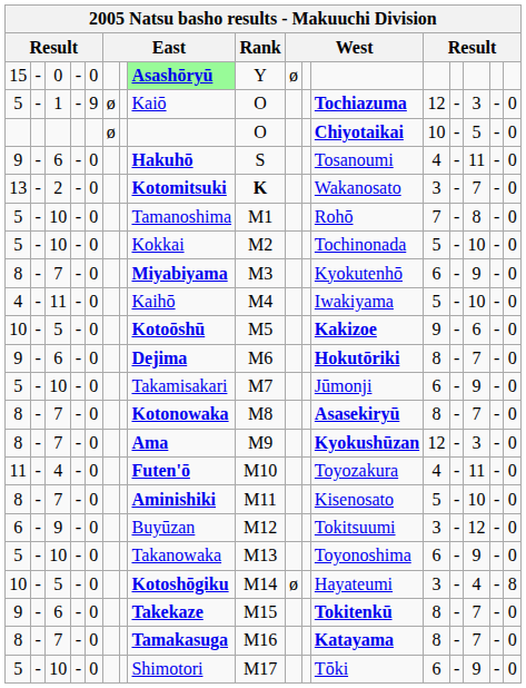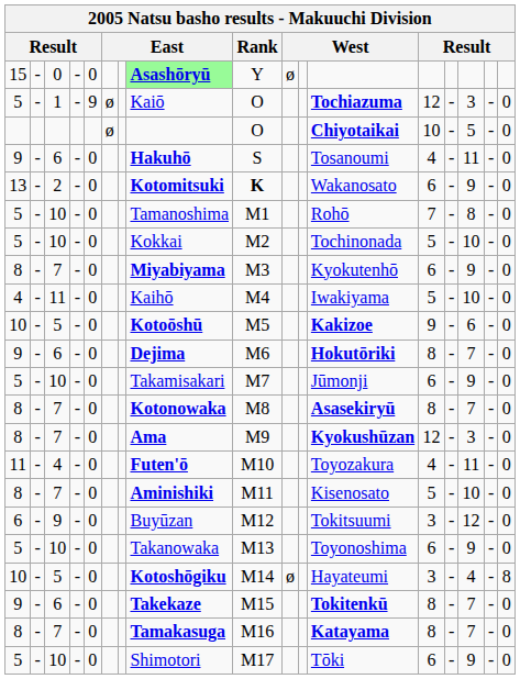 <table class="wikitable">
 <tr>
 <th colspan="17">2005 Natsu basho results - Makuuchi Division</th>
 </tr>
 <tr>
 <th colspan="5">Result</th>
 <th colspan="3">East</th>
 <th>Rank</th>
 <th colspan="3">West</th>
 <th colspan="5">Result</th>
 </tr>
 <tr>
 <td align=center>15</td>
 <td align=center>-</td>
 <td align=center>0</td>
 <td align=center>-</td>
 <td align=center>0</td>
 <td align=center></td>
 <td align=center></td>
 <td style="background: PaleGreen;"><strong><a href='#'>Asashōryū</a></strong></td>
 <td align=center>Y</td>
 <td align=center>ø</td>
 <td align=center></td>
 <td></td>
 <td align=center></td>
 <td align=center></td>
 <td align=center></td>
 <td align=center></td>
 <td align=center></td>
 </tr>
 <tr>
 <td align=center>5</td>
 <td align=center>-</td>
 <td align=center>1</td>
 <td align=center>-</td>
 <td align=center>9</td>
 <td align=center>ø</td>
 <td align=center></td>
 <td><a href='#'>Kaiō</a></td>
 <td align=center>O</td>
 <td align=center></td>
 <td align=center></td>
 <td><strong><a href='#'>Tochiazuma</a></strong></td>
 <td align=center>12</td>
 <td align=center>-</td>
 <td align=center>3</td>
 <td align=center>-</td>
 <td align=center>0</td>
 </tr>
 <tr>
 <td align=center></td>
 <td align=center></td>
 <td align=center></td>
 <td align=center></td>
 <td align=center></td>
 <td align=center>ø</td>
 <td align=center></td>
 <td></td>
 <td align=center>O</td>
 <td align=center></td>
 <td align=center></td>
 <td><strong><a href='#'>Chiyotaikai</a></strong></td>
 <td align=center>10</td>
 <td align=center>-</td>
 <td align=center>5</td>
 <td align=center>-</td>
 <td align=center>0</td>
 </tr>
 <tr>
 <td align=center>9</td>
 <td align=center>-</td>
 <td align=center>6</td>
 <td align=center>-</td>
 <td align=center>0</td>
 <td align=center></td>
 <td align=center></td>
 <td><strong><a href='#'>Hakuhō</a></strong></td>
 <td align=center>S</td>
 <td align=center></td>
 <td align=center></td>
 <td><a href='#'>Tosanoumi</a></td>
 <td align=center>4</td>
 <td align=center>-</td>
 <td align=center>11</td>
 <td align=center>-</td>
 <td align=center>0</td>
 </tr>
 <tr>
 <td align=center>13</td>
 <td align=center>-</td>
 <td align=center>2</td>
 <td align=center>-</td>
 <td align=center>0</td>
 <td align=center></td>
 <td align=center></td>
 <td><a href='#'><strong>Kotomitsuki</strong></a></td>
 <td align=center><strong>K</strong></td>
 <td align=center></td>
 <td align=center></td>
 <td><a href='#'>Wakanosato</a></td>
-<td align=center>3</td>
+<td align=center>6</td>
 <td align=center>-</td>
-<td align=center>7</td>
+<td align=center>9</td>
 <td align=center>-</td>
 <td align=center>0</td>
 </tr>
 <tr>
 <td align=center>5</td>
 <td align=center>-</td>
 <td align=center>10</td>
 <td align=center>-</td>
 <td align=center>0</td>
 <td align=center></td>
 <td align=center></td>
 <td><a href='#'>Tamanoshima</a></td>
 <td align=center>M1</td>
 <td align=center></td>
 <td align=center></td>
 <td><a href='#'>Rohō</a></td>
 <td align=center>7</td>
 <td align=center>-</td>
 <td align=center>8</td>
 <td align=center>-</td>
 <td align=center>0</td>
 </tr>
 <tr>
 <td align=center>5</td>
 <td align=center>-</td>
 <td align=center>10</td>
 <td align=center>-</td>
 <td align=center>0</td>
 <td align=center></td>
 <td align=center></td>
 <td><a href='#'>Kokkai</a></td>
 <td align=center>M2</td>
 <td align=center></td>
 <td align=center></td>
 <td><a href='#'>Tochinonada</a></td>
 <td align=center>5</td>
 <td align=center>-</td>
 <td align=center>10</td>
 <td align=center>-</td>
 <td align=center>0</td>
 </tr>
 <tr>
 <td align=center>8</td>
 <td align=center>-</td>
 <td align=center>7</td>
 <td align=center>-</td>
 <td align=center>0</td>
 <td align=center></td>
 <td align=center></td>
 <td><a href='#'><strong>Miyabiyama</strong></a></td>
 <td align=center>M3</td>
 <td align=center></td>
 <td align=center></td>
 <td><a href='#'>Kyokutenhō</a></td>
 <td align=center>6</td>
 <td align=center>-</td>
 <td align=center>9</td>
 <td align=center>-</td>
 <td align=center>0</td>
 </tr>
 <tr>
 <td align=center>4</td>
 <td align=center>-</td>
 <td align=center>11</td>
 <td align=center>-</td>
 <td align=center>0</td>
 <td align=center></td>
 <td align=center></td>
 <td><a href='#'>Kaihō</a></td>
 <td align=center>M4</td>
 <td align=center></td>
 <td align=center></td>
 <td><a href='#'>Iwakiyama</a></td>
 <td align=center>5</td>
 <td align=center>-</td>
 <td align=center>10</td>
 <td align=center>-</td>
 <td align=center>0</td>
 </tr>
 <tr>
 <td align=center>10</td>
 <td align=center>-</td>
 <td align=center>5</td>
 <td align=center>-</td>
 <td align=center>0</td>
 <td align=center></td>
 <td align=center></td>
 <td><strong><a href='#'>Kotoōshū</a></strong></td>
 <td align=center>M5</td>
 <td align=center></td>
 <td align=center></td>
 <td><a href='#'><strong>Kakizoe</strong></a></td>
 <td align=center>9</td>
 <td align=center>-</td>
 <td align=center>6</td>
 <td align=center>-</td>
 <td align=center>0</td>
 </tr>
 <tr>
 <td align=center>9</td>
 <td align=center>-</td>
 <td align=center>6</td>
 <td align=center>-</td>
 <td align=center>0</td>
 <td align=center></td>
 <td align=center></td>
 <td><a href='#'><strong>Dejima</strong></a></td>
 <td align=center>M6</td>
 <td align=center></td>
 <td align=center></td>
 <td><a href='#'><strong>Hokutōriki</strong></a></td>
 <td align=center>8</td>
 <td align=center>-</td>
 <td align=center>7</td>
 <td align=center>-</td>
 <td align=center>0</td>
 </tr>
 <tr>
 <td align=center>5</td>
 <td align=center>-</td>
 <td align=center>10</td>
 <td align=center>-</td>
 <td align=center>0</td>
 <td align=center></td>
 <td align=center></td>
 <td><a href='#'>Takamisakari</a></td>
 <td align=center>M7</td>
 <td align=center></td>
 <td align=center></td>
 <td><a href='#'>Jūmonji</a></td>
 <td align=center>6</td>
 <td align=center>-</td>
 <td align=center>9</td>
 <td align=center>-</td>
 <td align=center>0</td>
 </tr>
 <tr>
 <td align=center>8</td>
 <td align=center>-</td>
 <td align=center>7</td>
 <td align=center>-</td>
 <td align=center>0</td>
 <td align=center></td>
 <td align=center></td>
 <td><a href='#'><strong>Kotonowaka</strong></a></td>
 <td align=center>M8</td>
 <td align=center></td>
 <td align=center></td>
 <td><a href='#'><strong>Asasekiryū</strong></a></td>
 <td align=center>8</td>
 <td align=center>-</td>
 <td align=center>7</td>
 <td align=center>-</td>
 <td align=center>0</td>
 </tr>
 <tr>
 <td align=center>8</td>
 <td align=center>-</td>
 <td align=center>7</td>
 <td align=center>-</td>
 <td align=center>0</td>
 <td align=center></td>
 <td align=center></td>
 <td><strong><a href='#'>Ama</a></strong></td>
 <td align=center>M9</td>
 <td align=center></td>
 <td align=center></td>
 <td><a href='#'><strong>Kyokushūzan</strong></a></td>
 <td align=center>12</td>
 <td align=center>-</td>
 <td align=center>3</td>
 <td align=center>-</td>
 <td align=center>0</td>
 </tr>
 <tr>
 <td align=center>11</td>
 <td align=center>-</td>
 <td align=center>4</td>
 <td align=center>-</td>
 <td align=center>0</td>
 <td align=center></td>
 <td align=center></td>
 <td><a href='#'><strong>Futen'ō</strong></a></td>
 <td align=center>M10</td>
 <td align=center></td>
 <td align=center></td>
 <td><a href='#'>Toyozakura</a></td>
 <td align=center>4</td>
 <td align=center>-</td>
 <td align=center>11</td>
 <td align=center>-</td>
 <td align=center>0</td>
 </tr>
 <tr>
 <td align=center>8</td>
 <td align=center>-</td>
 <td align=center>7</td>
 <td align=center>-</td>
 <td align=center>0</td>
 <td align=center></td>
 <td align=center></td>
 <td><a href='#'><strong>Aminishiki</strong></a></td>
 <td align=center>M11</td>
 <td align=center></td>
 <td align=center></td>
 <td><a href='#'>Kisenosato</a></td>
 <td align=center>5</td>
 <td align=center>-</td>
 <td align=center>10</td>
 <td align=center>-</td>
 <td align=center>0</td>
 </tr>
 <tr>
 <td align=center>6</td>
 <td align=center>-</td>
 <td align=center>9</td>
 <td align=center>-</td>
 <td align=center>0</td>
 <td align=center></td>
 <td align=center></td>
 <td><a href='#'>Buyūzan</a></td>
 <td align=center>M12</td>
 <td align=center></td>
 <td align=center></td>
 <td><a href='#'>Tokitsuumi</a></td>
 <td align=center>3</td>
 <td align=center>-</td>
 <td align=center>12</td>
 <td align=center>-</td>
 <td align=center>0</td>
 </tr>
 <tr>
 <td align=center>5</td>
 <td align=center>-</td>
 <td align=center>10</td>
 <td align=center>-</td>
 <td align=center>0</td>
 <td align=center></td>
 <td align=center></td>
 <td><a href='#'>Takanowaka</a></td>
 <td align=center>M13</td>
 <td align=center></td>
 <td align=center></td>
 <td><a href='#'>Toyonoshima</a></td>
 <td align=center>6</td>
 <td align=center>-</td>
 <td align=center>9</td>
 <td align=center>-</td>
 <td align=center>0</td>
 </tr>
 <tr>
 <td align=center>10</td>
 <td align=center>-</td>
 <td align=center>5</td>
 <td align=center>-</td>
 <td align=center>0</td>
 <td align=center></td>
 <td align=center></td>
 <td><a href='#'><strong>Kotoshōgiku</strong></a></td>
 <td align=center>M14</td>
 <td align=center>ø</td>
 <td align=center></td>
 <td><a href='#'>Hayateumi</a></td>
 <td align=center>3</td>
 <td align=center>-</td>
 <td align=center>4</td>
 <td align=center>-</td>
 <td align=center>8</td>
 </tr>
 <tr>
 <td align=center>9</td>
 <td align=center>-</td>
 <td align=center>6</td>
 <td align=center>-</td>
 <td align=center>0</td>
 <td align=center></td>
 <td align=center></td>
 <td><a href='#'><strong>Takekaze</strong></a></td>
 <td align=center>M15</td>
 <td align=center></td>
 <td align=center></td>
 <td><a href='#'><strong>Tokitenkū</strong></a></td>
 <td align=center>8</td>
 <td align=center>-</td>
 <td align=center>7</td>
 <td align=center>-</td>
 <td align=center>0</td>
 </tr>
 <tr>
 <td align=center>8</td>
 <td align=center>-</td>
 <td align=center>7</td>
 <td align=center>-</td>
 <td align=center>0</td>
 <td align=center></td>
 <td align=center></td>
 <td><a href='#'><strong>Tamakasuga</strong></a></td>
 <td align=center>M16</td>
 <td align=center></td>
 <td align=center></td>
 <td><a href='#'><strong>Katayama</strong></a></td>
 <td align=center>8</td>
 <td align=center>-</td>
 <td align=center>7</td>
 <td align=center>-</td>
 <td align=center>0</td>
 </tr>
 <tr>
 <td align=center>5</td>
 <td align=center>-</td>
 <td align=center>10</td>
 <td align=center>-</td>
 <td align=center>0</td>
 <td align=center></td>
 <td align=center></td>
 <td><a href='#'>Shimotori</a></td>
 <td align=center>M17</td>
 <td align=center></td>
 <td align=center></td>
 <td><a href='#'>Tōki</a></td>
 <td align=center>6</td>
 <td align=center>-</td>
 <td align=center>9</td>
 <td align=center>-</td>
 <td align=center>0</td>
 </tr>
 </table>
